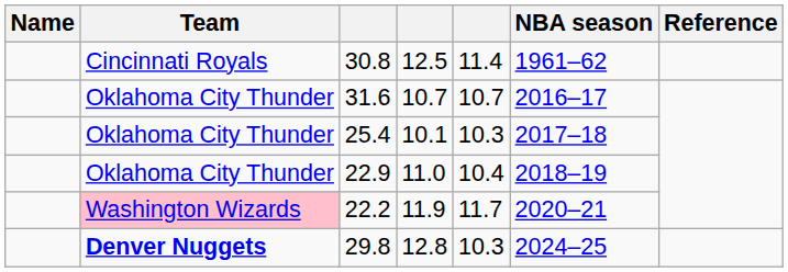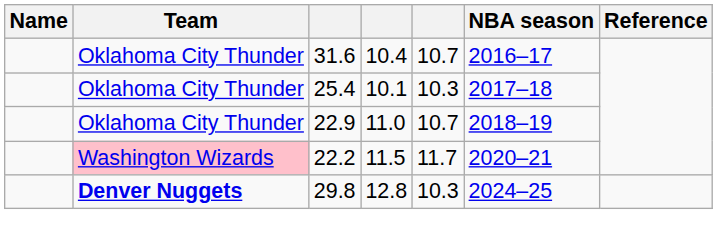 <table class="wikitable sortable zebra">
 <tr>
 <th bgcolor="#ABCDEF">Name</th>
 <th bgcolor="#ABCDEF">Team</th>
 <th bgcolor="#ABCDEF"></th>
 <th bgcolor="#ABCDEF"></th>
 <th bgcolor="#ABCDEF"></th>
 <th bgcolor="#ABCDEF">NBA season</th>
 <th bgcolor="#ABCDEF">Reference</th>
 </tr>
 <tr>
 <td></td>
-<td><a href='#'>Cincinnati Royals</a></td>
-<td>30.8</td>
-<td>12.5</td>
-<td>11.4</td>
-<td><a href='#'>1961–62</a></td>
-<td></td>
-</tr>
-<tr>
-<td></td>
 <td><a href='#'>Oklahoma City Thunder</a></td>
 <td>31.6</td>
-<td>10.7</td>
+<td>10.4</td>
 <td>10.7</td>
 <td><a href='#'>2016–17</a></td>
 <td rowspan="4"></td>
 </tr>
 <tr>
 <td></td>
 <td><a href='#'>Oklahoma City Thunder</a></td>
 <td>25.4</td>
 <td>10.1</td>
 <td>10.3</td>
 <td><a href='#'>2017–18</a></td>
 </tr>
 <tr>
 <td></td>
 <td><a href='#'>Oklahoma City Thunder</a></td>
 <td>22.9</td>
 <td>11.0</td>
-<td>10.4</td>
+<td>10.7</td>
 <td><a href='#'>2018–19</a></td>
 </tr>
 <tr>
 <td></td>
 <td style="background: pink;"><a href='#'>Washington Wizards</a></td>
 <td>22.2</td>
-<td>11.9</td>
+<td>11.5</td>
 <td>11.7</td>
 <td><a href='#'>2020–21</a></td>
 </tr>
 <tr>
 <td></td>
 <td><strong><a href='#'>Denver Nuggets</a></strong></td>
 <td>29.8</td>
 <td>12.8</td>
 <td>10.3</td>
 <td><a href='#'>2024–25</a></td>
 <td></td>
 </tr>
 </table>
